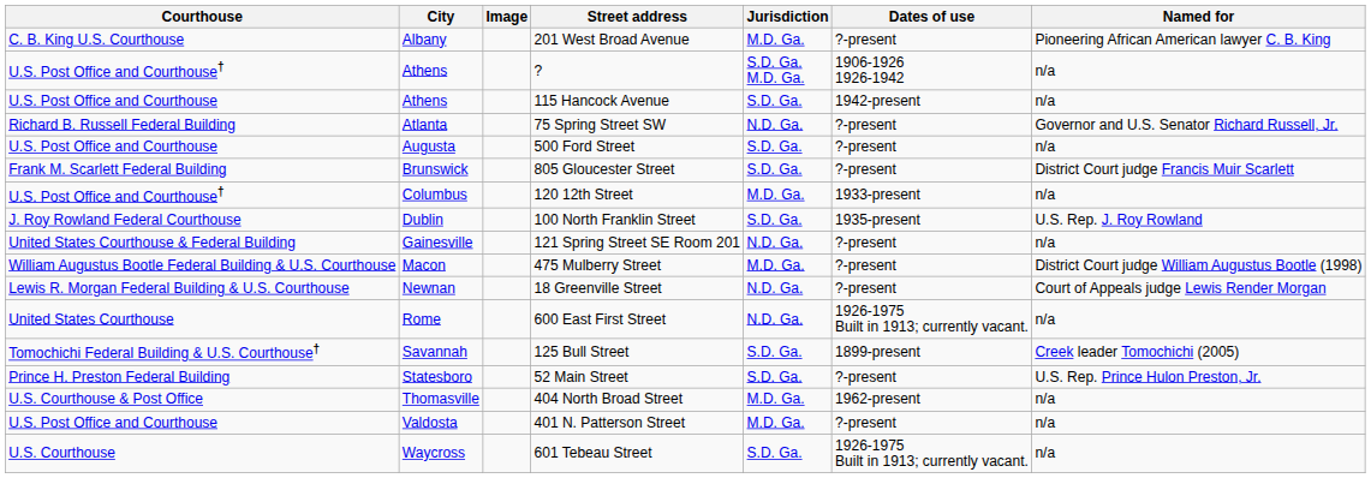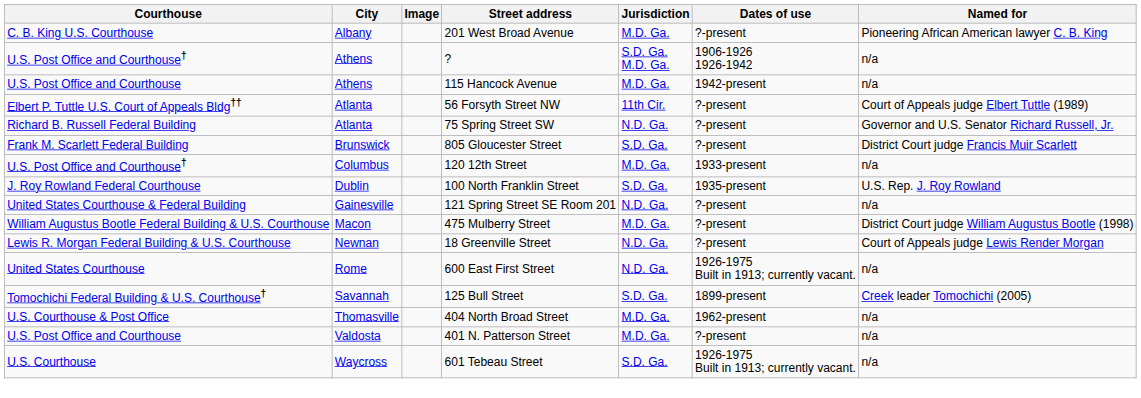 <table class="wikitable sortable sticky-header sort-under">
 <tr>
 <th>Courthouse</th>
 <th>City</th>
 <th>Image</th>
 <th>Street address</th>
 <th>Jurisdiction</th>
 <th>Dates of use</th>
 <th>Named for</th>
 </tr>
 <tr>
 <td><a href='#'>C. B. King U.S. Courthouse</a></td>
 <td><a href='#'>Albany</a></td>
 <td></td>
 <td>201 West Broad Avenue</td>
 <td><a href='#'>M.D. Ga.</a></td>
 <td>?-present</td>
 <td>Pioneering African American lawyer <a href='#'>C. B. King</a></td>
 </tr>
 <tr>
 <td><a href='#'>U.S. Post Office and Courthouse</a><strong><sup>†</sup></strong></td>
 <td><a href='#'>Athens</a></td>
 <td></td>
 <td>?</td>
 <td><a href='#'>S.D. Ga.</a><br><a href='#'>M.D. Ga.</a></td>
 <td>1906-1926<br>1926-1942</td>
 <td>n/a</td>
 </tr>
 <tr>
 <td><a href='#'>U.S. Post Office and Courthouse</a></td>
 <td><a href='#'>Athens</a></td>
 <td></td>
 <td>115 Hancock Avenue</td>
-<td><a href='#'>S.D. Ga.</a></td>
+<td><a href='#'>M.D. Ga.</a></td>
 <td>1942-present</td>
 <td>n/a</td>
+</tr>
+<tr>
+<td><a href='#'>Elbert P. Tuttle U.S. Court of Appeals Bldg</a><strong><sup>††</sup></strong></td>
+<td><a href='#'>Atlanta</a></td>
+<td></td>
+<td>56 Forsyth Street NW</td>
+<td><a href='#'>11th Cir.</a></td>
+<td>?-present</td>
+<td>Court of Appeals judge <a href='#'>Elbert Tuttle</a> (1989)</td>
 </tr>
 <tr>
 <td><a href='#'>Richard B. Russell Federal Building</a></td>
 <td><a href='#'>Atlanta</a></td>
 <td></td>
 <td>75 Spring Street SW</td>
 <td><a href='#'>N.D. Ga.</a></td>
 <td>?-present</td>
 <td>Governor and U.S. Senator <a href='#'>Richard Russell, Jr.</a></td>
-</tr>
-<tr>
-<td><a href='#'>U.S. Post Office and Courthouse</a></td>
-<td><a href='#'>Augusta</a></td>
-<td></td>
-<td>500 Ford Street</td>
-<td><a href='#'>S.D. Ga.</a></td>
-<td>?-present</td>
-<td>n/a</td>
 </tr>
 <tr>
 <td><a href='#'>Frank M. Scarlett Federal Building</a></td>
 <td><a href='#'>Brunswick</a></td>
 <td></td>
 <td>805 Gloucester Street</td>
 <td><a href='#'>S.D. Ga.</a></td>
 <td>?-present</td>
 <td>District Court judge <a href='#'>Francis Muir Scarlett</a></td>
 </tr>
 <tr>
 <td><a href='#'>U.S. Post Office and Courthouse</a><strong><sup>†</sup></strong></td>
 <td><a href='#'>Columbus</a></td>
 <td></td>
 <td>120 12th Street</td>
 <td><a href='#'>M.D. Ga.</a></td>
 <td>1933-present</td>
 <td>n/a</td>
 </tr>
 <tr>
 <td><a href='#'>J. Roy Rowland Federal Courthouse</a></td>
 <td><a href='#'>Dublin</a></td>
 <td></td>
 <td>100 North Franklin Street</td>
 <td><a href='#'>S.D. Ga.</a></td>
 <td>1935-present</td>
 <td>U.S. Rep. <a href='#'>J. Roy Rowland</a></td>
 </tr>
 <tr>
 <td><a href='#'>United States Courthouse & Federal Building</a></td>
 <td><a href='#'>Gainesville</a></td>
 <td></td>
 <td>121 Spring Street SE Room 201</td>
 <td><a href='#'>N.D. Ga.</a></td>
 <td>?-present</td>
 <td>n/a</td>
 </tr>
 <tr>
 <td><a href='#'>William Augustus Bootle Federal Building & U.S. Courthouse</a></td>
 <td><a href='#'>Macon</a></td>
 <td></td>
 <td>475 Mulberry Street</td>
 <td><a href='#'>M.D. Ga.</a></td>
 <td>?-present</td>
 <td>District Court judge <a href='#'>William Augustus Bootle</a> (1998)</td>
 </tr>
 <tr>
 <td><a href='#'>Lewis R. Morgan Federal Building & U.S. Courthouse</a></td>
 <td><a href='#'>Newnan</a></td>
 <td></td>
 <td>18 Greenville Street</td>
 <td><a href='#'>N.D. Ga.</a></td>
 <td>?-present</td>
 <td>Court of Appeals judge <a href='#'>Lewis Render Morgan</a></td>
 </tr>
 <tr>
 <td><a href='#'>United States Courthouse</a></td>
 <td><a href='#'>Rome</a></td>
 <td></td>
 <td>600 East First Street</td>
 <td><a href='#'>N.D. Ga.</a></td>
 <td>1926-1975<br>Built in 1913; currently vacant.</td>
 <td>n/a</td>
 </tr>
 <tr>
 <td><a href='#'>Tomochichi Federal Building & U.S. Courthouse</a><strong><sup>†</sup></strong></td>
 <td><a href='#'>Savannah</a></td>
 <td></td>
 <td>125 Bull Street</td>
 <td><a href='#'>S.D. Ga.</a></td>
 <td>1899-present</td>
 <td><a href='#'>Creek</a> leader <a href='#'>Tomochichi</a> (2005)</td>
 </tr>
 <tr>
-<td><a href='#'>Prince H. Preston Federal Building</a></td>
-<td><a href='#'>Statesboro</a></td>
-<td></td>
-<td>52 Main Street</td>
-<td><a href='#'>S.D. Ga.</a></td>
-<td>?-present</td>
-<td>U.S. Rep. <a href='#'>Prince Hulon Preston, Jr.</a></td>
-</tr>
-<tr>
 <td><a href='#'>U.S. Courthouse & Post Office</a></td>
 <td><a href='#'>Thomasville</a></td>
 <td></td>
 <td>404 North Broad Street</td>
 <td><a href='#'>M.D. Ga.</a></td>
 <td>1962-present</td>
 <td>n/a</td>
 </tr>
 <tr>
 <td><a href='#'>U.S. Post Office and Courthouse</a></td>
 <td><a href='#'>Valdosta</a></td>
 <td></td>
 <td>401 N. Patterson Street</td>
 <td><a href='#'>M.D. Ga.</a></td>
 <td>?-present</td>
 <td>n/a</td>
 </tr>
 <tr>
 <td><a href='#'>U.S. Courthouse</a></td>
 <td><a href='#'>Waycross</a></td>
 <td></td>
 <td>601 Tebeau Street</td>
 <td><a href='#'>S.D. Ga.</a></td>
 <td>1926-1975<br>Built in 1913; currently vacant.</td>
 <td>n/a</td>
 </tr>
 </table>
